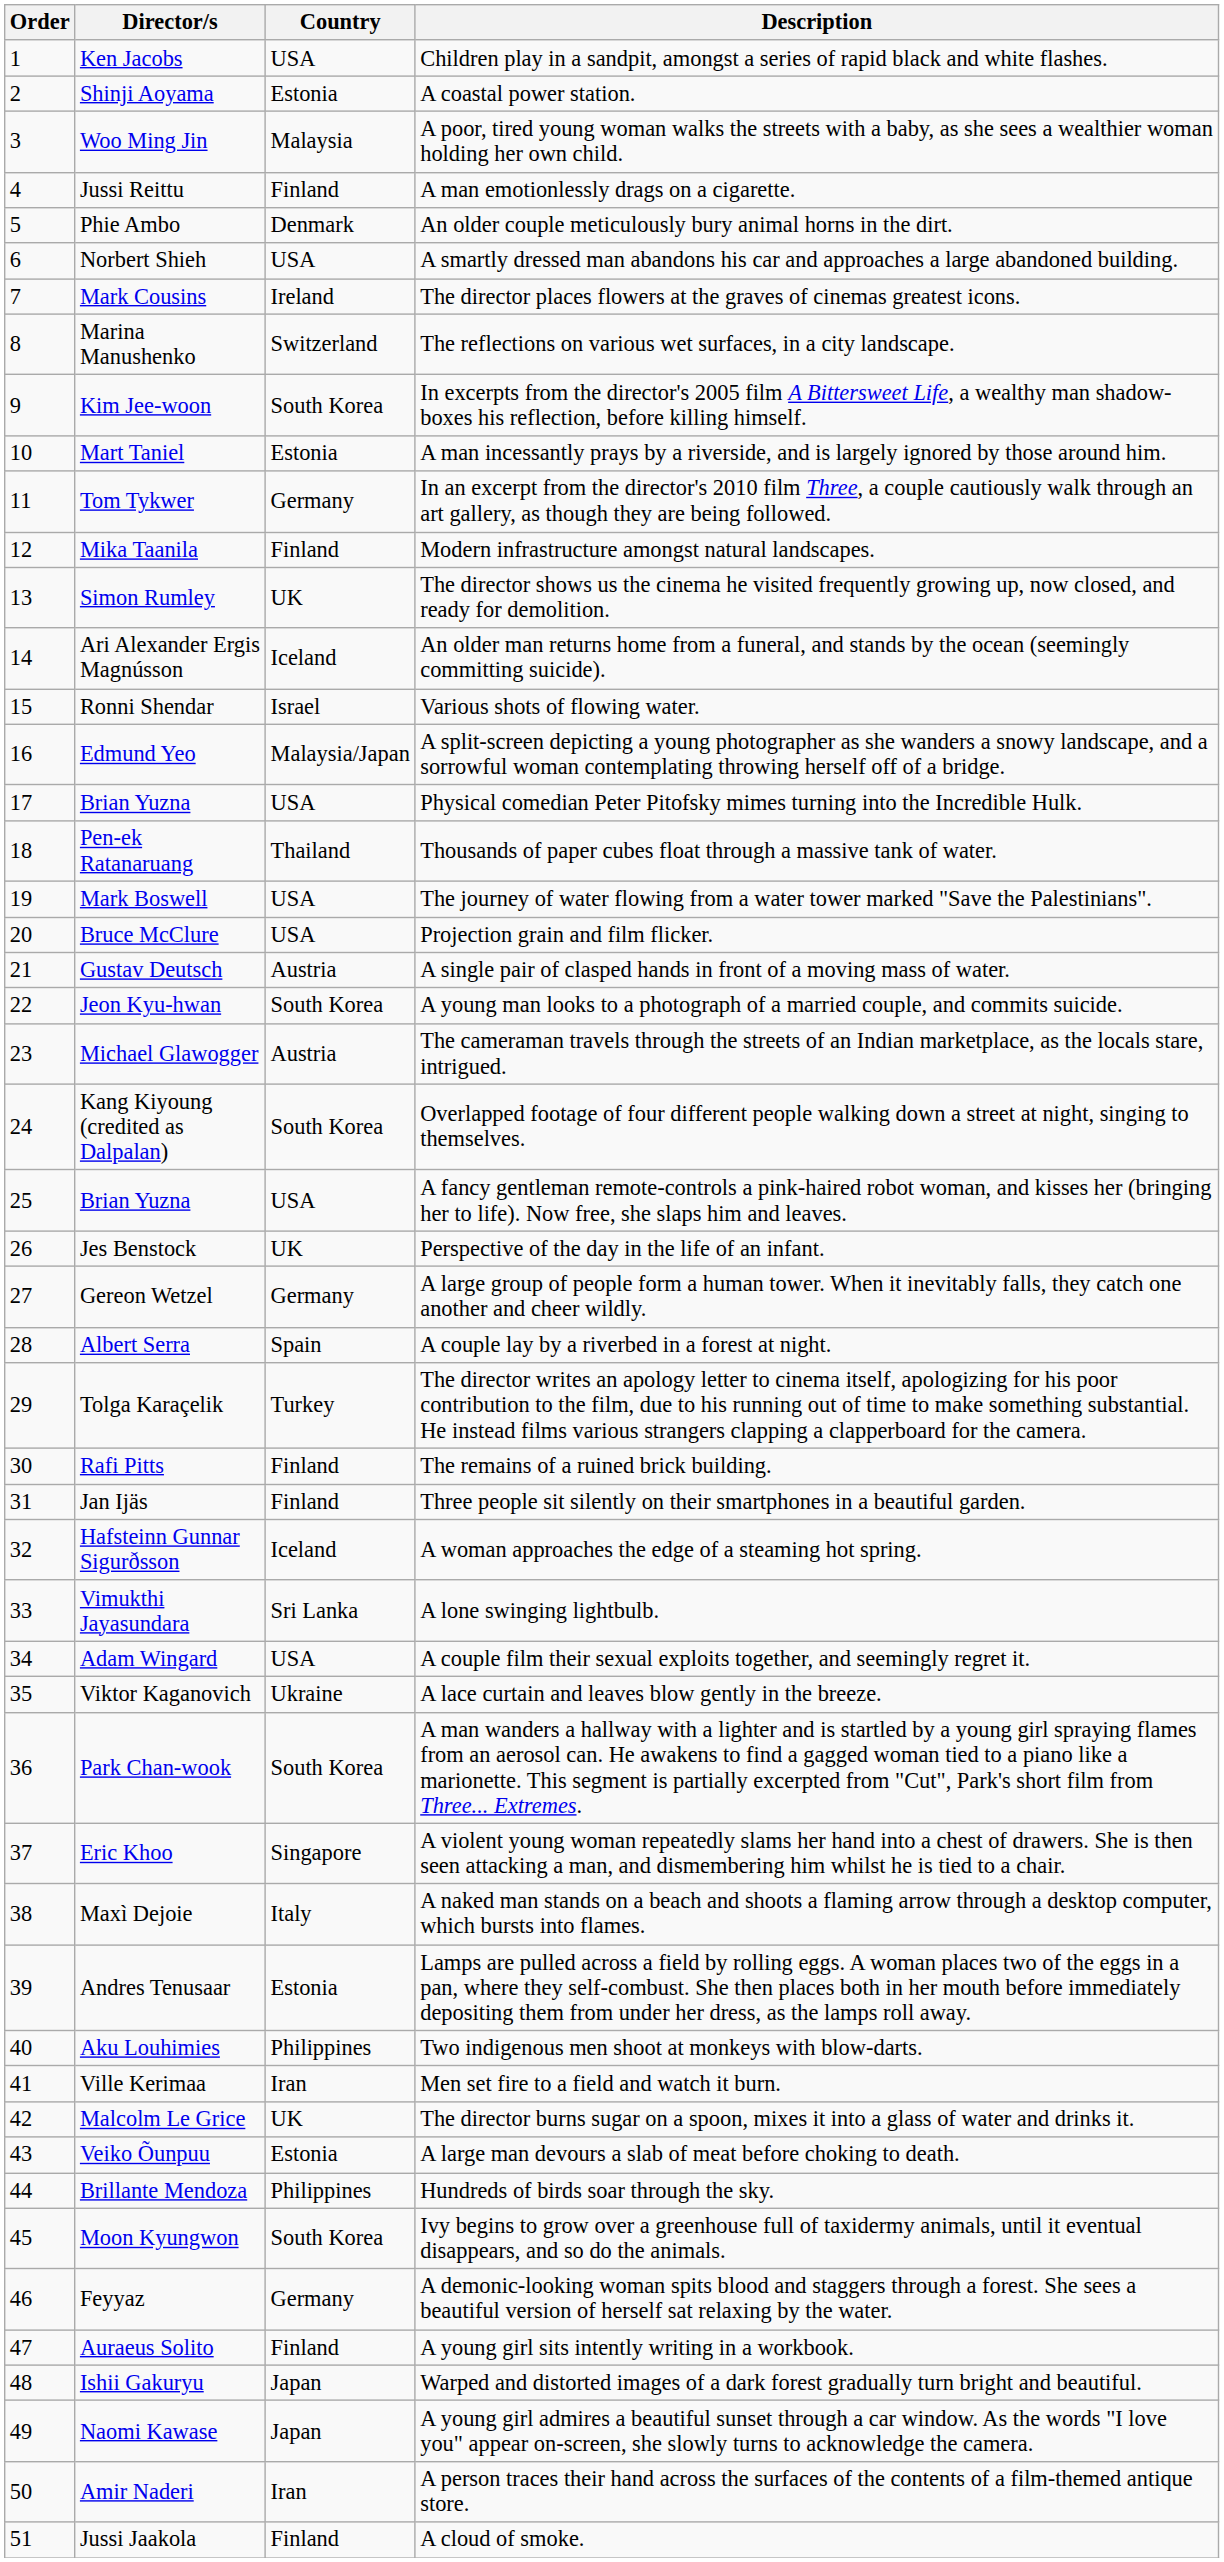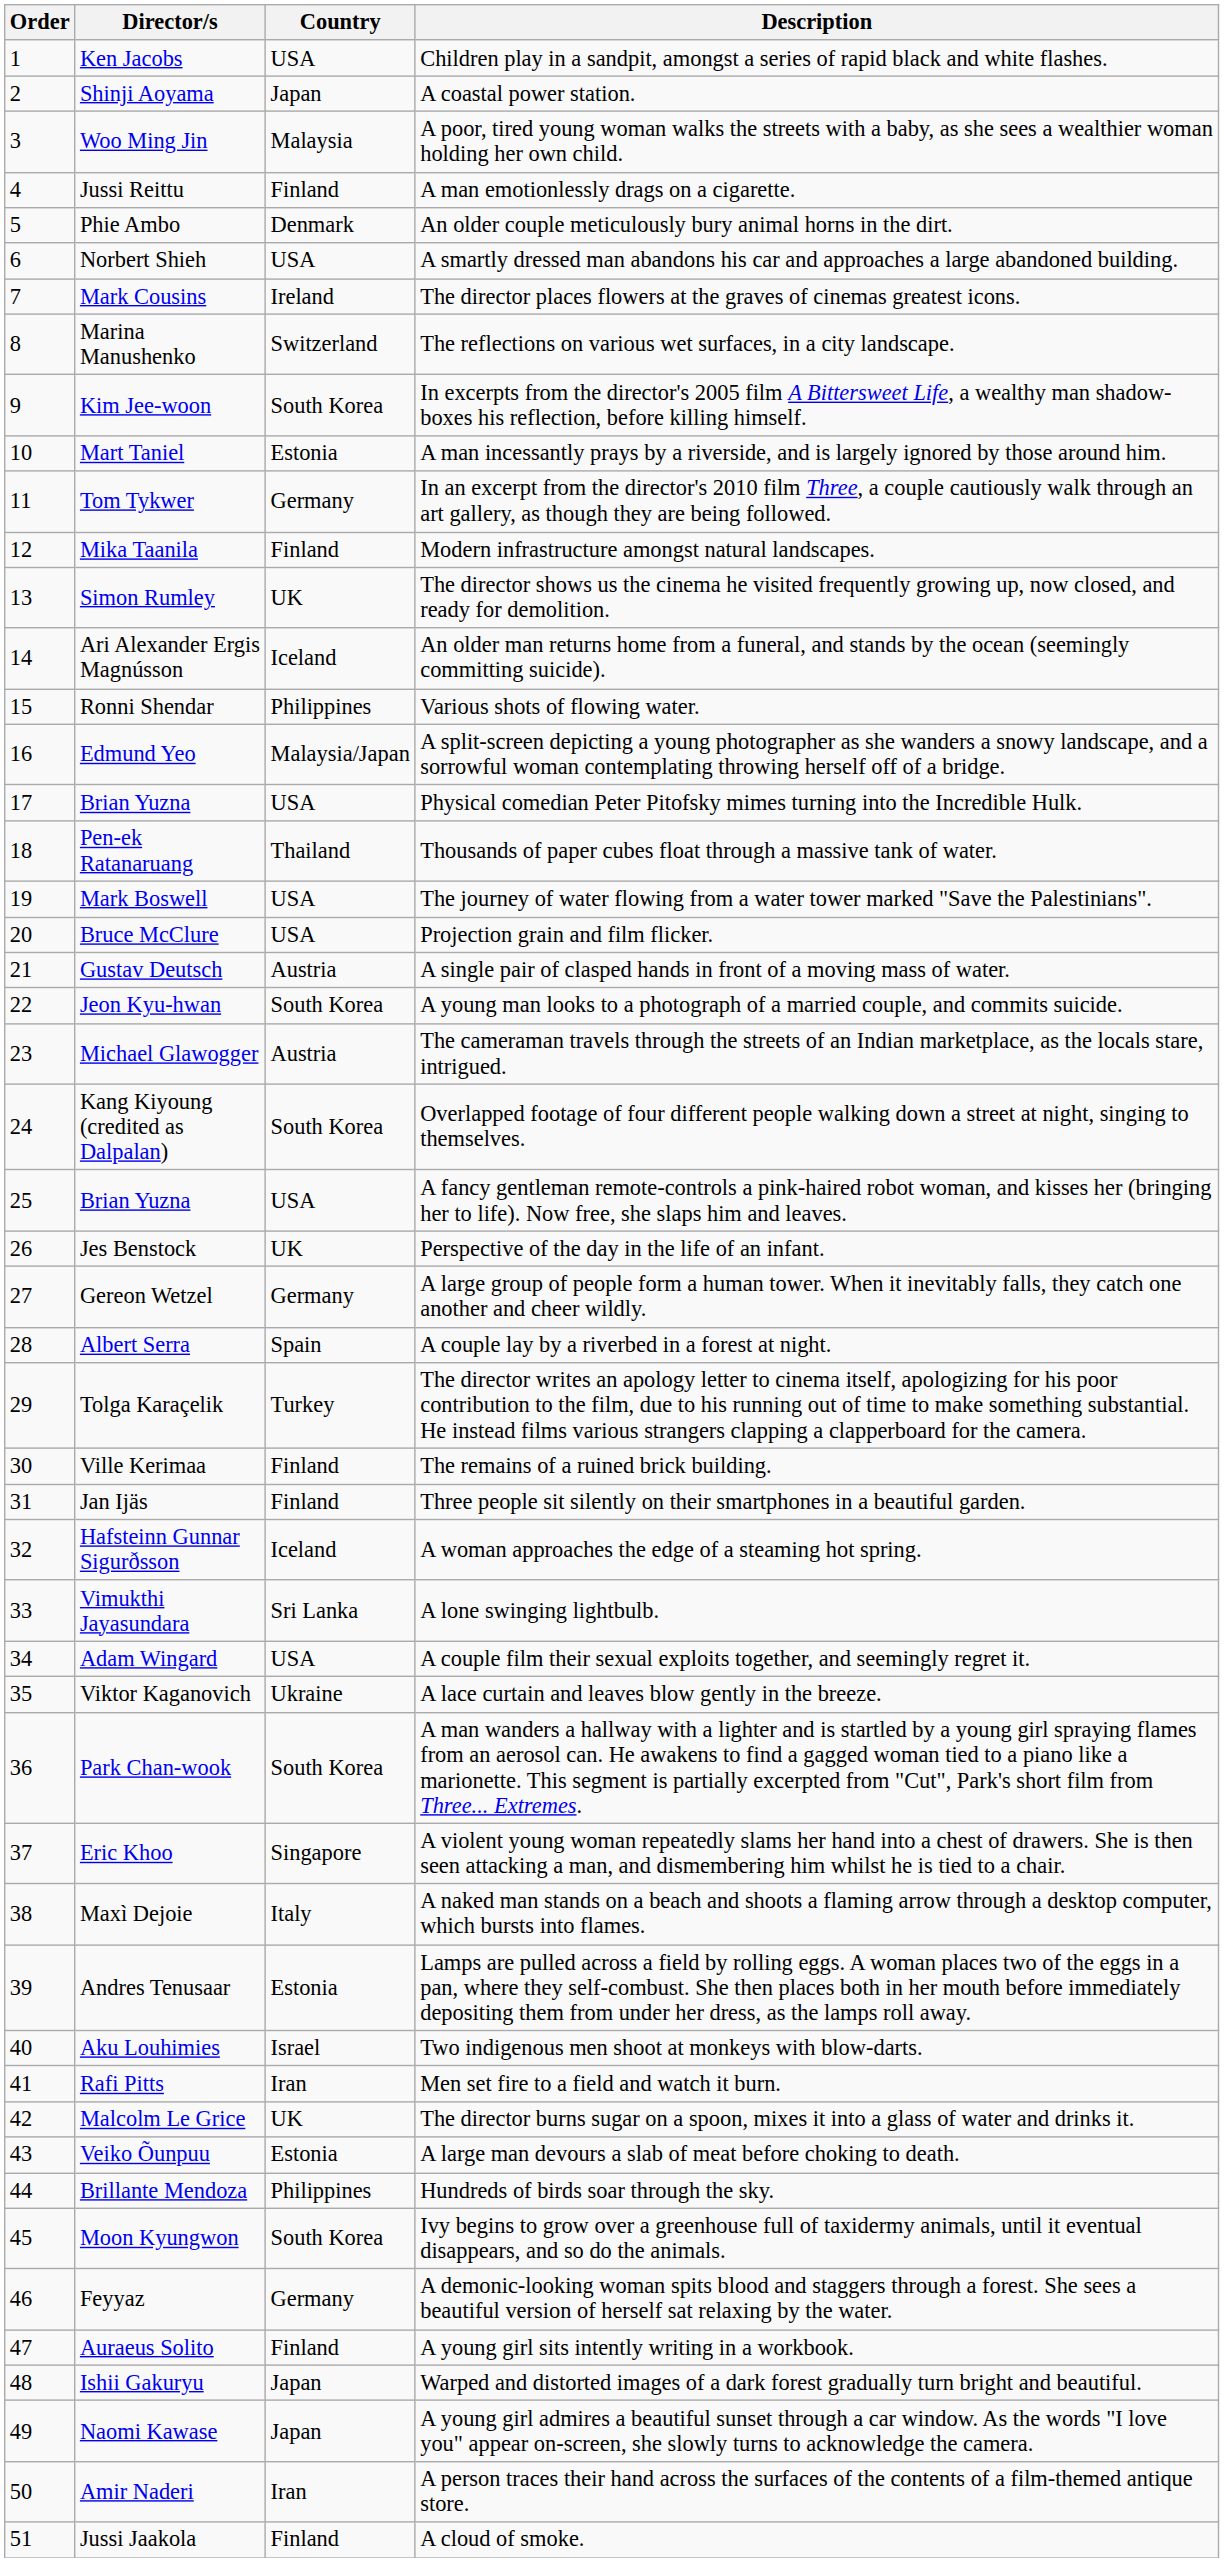 <table class = "wikitable sortable">
 <tr>
 <th>Order</th>
 <th>Director/s</th>
 <th>Country</th>
 <th>Description</th>
 </tr>
 <tr>
 <td>1</td>
 <td><a href='#'>Ken Jacobs</a></td>
 <td>USA</td>
 <td>Children play in a sandpit, amongst a series of rapid black and white flashes.</td>
 </tr>
 <tr>
 <td>2</td>
 <td><a href='#'>Shinji Aoyama</a></td>
-<td>Estonia</td>
+<td>Japan</td>
 <td>A coastal power station.</td>
 </tr>
 <tr>
 <td>3</td>
 <td><a href='#'>Woo Ming Jin</a></td>
 <td>Malaysia</td>
 <td>A poor, tired young woman walks the streets with a baby, as she sees a wealthier woman holding her own child.</td>
 </tr>
 <tr>
 <td>4</td>
 <td>Jussi Reittu</td>
 <td>Finland</td>
 <td>A man emotionlessly drags on a cigarette.</td>
 </tr>
 <tr>
 <td>5</td>
 <td>Phie Ambo</td>
 <td>Denmark</td>
 <td>An older couple meticulously bury animal horns in the dirt.</td>
 </tr>
 <tr>
 <td>6</td>
 <td>Norbert Shieh</td>
 <td>USA</td>
 <td>A smartly dressed man abandons his car and approaches a large abandoned building.</td>
 </tr>
 <tr>
 <td>7</td>
 <td><a href='#'>Mark Cousins</a></td>
 <td>Ireland</td>
 <td>The director places flowers at the graves of cinemas greatest icons.</td>
 </tr>
 <tr>
 <td>8</td>
 <td>Marina Manushenko</td>
 <td>Switzerland</td>
 <td>The reflections on various wet surfaces, in a city landscape.</td>
 </tr>
 <tr>
 <td>9</td>
 <td><a href='#'>Kim Jee-woon</a></td>
 <td>South Korea</td>
 <td>In excerpts from the director's 2005 film <em><a href='#'>A Bittersweet Life</a></em>, a wealthy man shadow-boxes his reflection, before killing himself.</td>
 </tr>
 <tr>
 <td>10</td>
 <td><a href='#'>Mart Taniel</a></td>
 <td>Estonia</td>
 <td>A man incessantly prays by a riverside, and is largely ignored by those around him.</td>
 </tr>
 <tr>
 <td>11</td>
 <td><a href='#'>Tom Tykwer</a></td>
 <td>Germany</td>
 <td>In an excerpt from the director's 2010 film <em><a href='#'>Three</a></em>, a couple cautiously walk through an art gallery, as though they are being followed.</td>
 </tr>
 <tr>
 <td>12</td>
 <td><a href='#'>Mika Taanila</a></td>
 <td>Finland</td>
 <td>Modern infrastructure amongst natural landscapes.</td>
 </tr>
 <tr>
 <td>13</td>
 <td><a href='#'>Simon Rumley</a></td>
 <td>UK</td>
 <td>The director shows us the cinema he visited frequently growing up, now closed, and ready for demolition.</td>
 </tr>
 <tr>
 <td>14</td>
 <td>Ari Alexander Ergis Magnússon</td>
 <td>Iceland</td>
 <td>An older man returns home from a funeral, and stands by the ocean (seemingly committing suicide).</td>
 </tr>
 <tr>
 <td>15</td>
 <td>Ronni Shendar</td>
-<td>Israel</td>
+<td>Philippines</td>
 <td>Various shots of flowing water.</td>
 </tr>
 <tr>
 <td>16</td>
 <td><a href='#'>Edmund Yeo</a></td>
 <td>Malaysia/Japan</td>
 <td>A split-screen depicting a young photographer as she wanders a snowy landscape, and a sorrowful woman contemplating throwing herself off of a bridge.</td>
 </tr>
 <tr>
 <td>17</td>
 <td><a href='#'>Brian Yuzna</a></td>
 <td>USA</td>
 <td>Physical comedian Peter Pitofsky mimes turning into the Incredible Hulk.</td>
 </tr>
 <tr>
 <td>18</td>
 <td><a href='#'>Pen-ek Ratanaruang </a></td>
 <td>Thailand</td>
 <td>Thousands of paper cubes float through a massive tank of water.</td>
 </tr>
 <tr>
 <td>19</td>
 <td><a href='#'>Mark Boswell</a></td>
 <td>USA</td>
 <td>The journey of water flowing from a water tower marked "Save the Palestinians".</td>
 </tr>
 <tr>
 <td>20</td>
 <td><a href='#'>Bruce McClure</a></td>
 <td>USA</td>
 <td>Projection grain and film flicker.</td>
 </tr>
 <tr>
 <td>21</td>
 <td><a href='#'>Gustav Deutsch</a></td>
 <td>Austria</td>
 <td>A single pair of clasped hands in front of a moving mass of water.</td>
 </tr>
 <tr>
 <td>22</td>
 <td><a href='#'>Jeon Kyu-hwan</a></td>
 <td>South Korea</td>
 <td>A young man looks to a photograph of a married couple, and commits suicide.</td>
 </tr>
 <tr>
 <td>23</td>
 <td><a href='#'>Michael Glawogger</a></td>
 <td>Austria</td>
 <td>The cameraman travels through the streets of an Indian marketplace, as the locals stare, intrigued.</td>
 </tr>
 <tr>
 <td>24</td>
 <td>Kang Kiyoung (credited as <a href='#'>Dalpalan</a>)</td>
 <td>South Korea</td>
 <td>Overlapped footage of four different people walking down a street at night, singing to themselves.</td>
 </tr>
 <tr>
 <td>25</td>
 <td><a href='#'>Brian Yuzna</a></td>
 <td>USA</td>
 <td>A fancy gentleman remote-controls a pink-haired robot woman, and kisses her (bringing her to life). Now free, she slaps him and leaves.</td>
 </tr>
 <tr>
 <td>26</td>
 <td>Jes Benstock</td>
 <td>UK</td>
 <td>Perspective of the day in the life of an infant.</td>
 </tr>
 <tr>
 <td>27</td>
 <td>Gereon Wetzel</td>
 <td>Germany</td>
 <td>A large group of people form a human tower. When it inevitably falls, they catch one another and cheer wildly.</td>
 </tr>
 <tr>
 <td>28</td>
 <td><a href='#'>Albert Serra </a></td>
 <td>Spain</td>
 <td>A couple lay by a riverbed in a forest at night.</td>
 </tr>
 <tr>
 <td>29</td>
 <td>Tolga Karaçelik</td>
 <td>Turkey</td>
 <td>The director writes an apology letter to cinema itself, apologizing for his poor contribution to the film, due to his running out of time to make something substantial. He instead films various strangers clapping a clapperboard for the camera.</td>
 </tr>
 <tr>
 <td>30</td>
-<td><a href='#'>Rafi Pitts</a></td>
+<td>Ville Kerimaa</td>
 <td>Finland</td>
 <td>The remains of a ruined brick building.</td>
 </tr>
 <tr>
 <td>31</td>
 <td>Jan Ijäs</td>
 <td>Finland</td>
 <td>Three people sit silently on their smartphones in a beautiful garden.</td>
 </tr>
 <tr>
 <td>32</td>
 <td><a href='#'>Hafsteinn Gunnar Sigurðsson</a></td>
 <td>Iceland</td>
 <td>A woman approaches the edge of a steaming hot spring.</td>
 </tr>
 <tr>
 <td>33</td>
 <td><a href='#'>Vimukthi Jayasundara</a></td>
 <td>Sri Lanka</td>
 <td>A lone swinging lightbulb.</td>
 </tr>
 <tr>
 <td>34</td>
 <td><a href='#'>Adam Wingard</a></td>
 <td>USA</td>
 <td>A couple film their sexual exploits together, and seemingly regret it.</td>
 </tr>
 <tr>
 <td>35</td>
 <td>Viktor Kaganovich</td>
 <td>Ukraine</td>
 <td>A lace curtain and leaves blow gently in the breeze.</td>
 </tr>
 <tr>
 <td>36</td>
 <td><a href='#'>Park Chan-wook</a></td>
 <td>South Korea</td>
 <td>A man wanders a hallway with a lighter and is startled by a young girl spraying flames from an aerosol can. He awakens to find a gagged woman tied to a piano like a marionette. This segment is partially excerpted from "Cut", Park's short film from <em><a href='#'>Three... Extremes</a></em>.</td>
 </tr>
 <tr>
 <td>37</td>
 <td><a href='#'>Eric Khoo</a></td>
 <td>Singapore</td>
 <td>A violent young woman repeatedly slams her hand into a chest of drawers. She is then seen attacking a man, and dismembering him whilst he is tied to a chair.</td>
 </tr>
 <tr>
 <td>38</td>
 <td>Maxì Dejoie</td>
 <td>Italy</td>
 <td>A naked man stands on a beach and shoots a flaming arrow through a desktop computer, which bursts into flames.</td>
 </tr>
 <tr>
 <td>39</td>
 <td>Andres Tenusaar</td>
 <td>Estonia</td>
 <td>Lamps are pulled across a field by rolling eggs. A woman places two of the eggs in a pan, where they self-combust. She then places both in her mouth before immediately depositing them from under her dress, as the lamps roll away.</td>
 </tr>
 <tr>
 <td>40</td>
 <td><a href='#'>Aku Louhimies</a></td>
-<td>Philippines</td>
+<td>Israel</td>
 <td>Two indigenous men shoot at monkeys with blow-darts.</td>
 </tr>
 <tr>
 <td>41</td>
-<td>Ville Kerimaa</td>
+<td><a href='#'>Rafi Pitts</a></td>
 <td>Iran</td>
 <td>Men set fire to a field and watch it burn.</td>
 </tr>
 <tr>
 <td>42</td>
 <td><a href='#'>Malcolm Le Grice</a></td>
 <td>UK</td>
 <td>The director burns sugar on a spoon, mixes it into a glass of water and drinks it.</td>
 </tr>
 <tr>
 <td>43</td>
 <td><a href='#'>Veiko Õunpuu</a></td>
 <td>Estonia</td>
 <td>A large man devours a slab of meat before choking to death.</td>
 </tr>
 <tr>
 <td>44</td>
 <td><a href='#'>Brillante Mendoza</a></td>
 <td>Philippines</td>
 <td>Hundreds of birds soar through the sky.</td>
 </tr>
 <tr>
 <td>45</td>
 <td><a href='#'>Moon Kyungwon</a></td>
 <td>South Korea</td>
 <td>Ivy begins to grow over a greenhouse full of taxidermy animals, until it eventual disappears, and so do the animals.</td>
 </tr>
 <tr>
 <td>46</td>
 <td>Feyyaz</td>
 <td>Germany</td>
 <td>A demonic-looking woman spits blood and staggers through a forest. She sees a beautiful version of herself sat relaxing by the water.</td>
 </tr>
 <tr>
 <td>47</td>
 <td><a href='#'>Auraeus Solito</a></td>
 <td>Finland</td>
 <td>A young girl sits intently writing in a workbook.</td>
 </tr>
 <tr>
 <td>48</td>
 <td><a href='#'>Ishii Gakuryu</a></td>
 <td>Japan</td>
 <td>Warped and distorted images of a dark forest gradually turn bright and beautiful.</td>
 </tr>
 <tr>
 <td>49</td>
 <td><a href='#'>Naomi Kawase</a></td>
 <td>Japan</td>
 <td>A young girl admires a beautiful sunset through a car window. As the words "I love you" appear on-screen, she slowly turns to acknowledge the camera.</td>
 </tr>
 <tr>
 <td>50</td>
 <td><a href='#'>Amir Naderi</a></td>
 <td>Iran</td>
 <td>A person traces their hand across the surfaces of the contents of a film-themed antique store.</td>
 </tr>
 <tr>
 <td>51</td>
 <td>Jussi Jaakola</td>
 <td>Finland</td>
 <td>A cloud of smoke.</td>
 </tr>
 <tr>
 </tr>
 </table>
